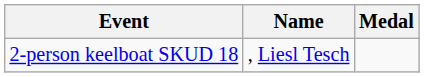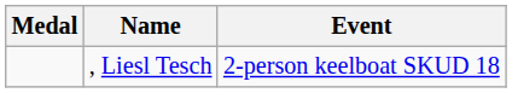 <table class="wikitable sortable" style="font-size:90%">
 <tr>
+<th>Medal</th>
+<th>Name</th>
 <th>Event</th>
-<th>Name</th>
-<th>Medal</th>
 </tr>
 <tr>
+<td></td>
+<td>, <a href='#'>Liesl Tesch</a></td>
 <td><a href='#'>2-person keelboat SKUD 18</a></td>
-<td>, <a href='#'>Liesl Tesch</a></td>
-<td></td>
 </tr>
 </table>
